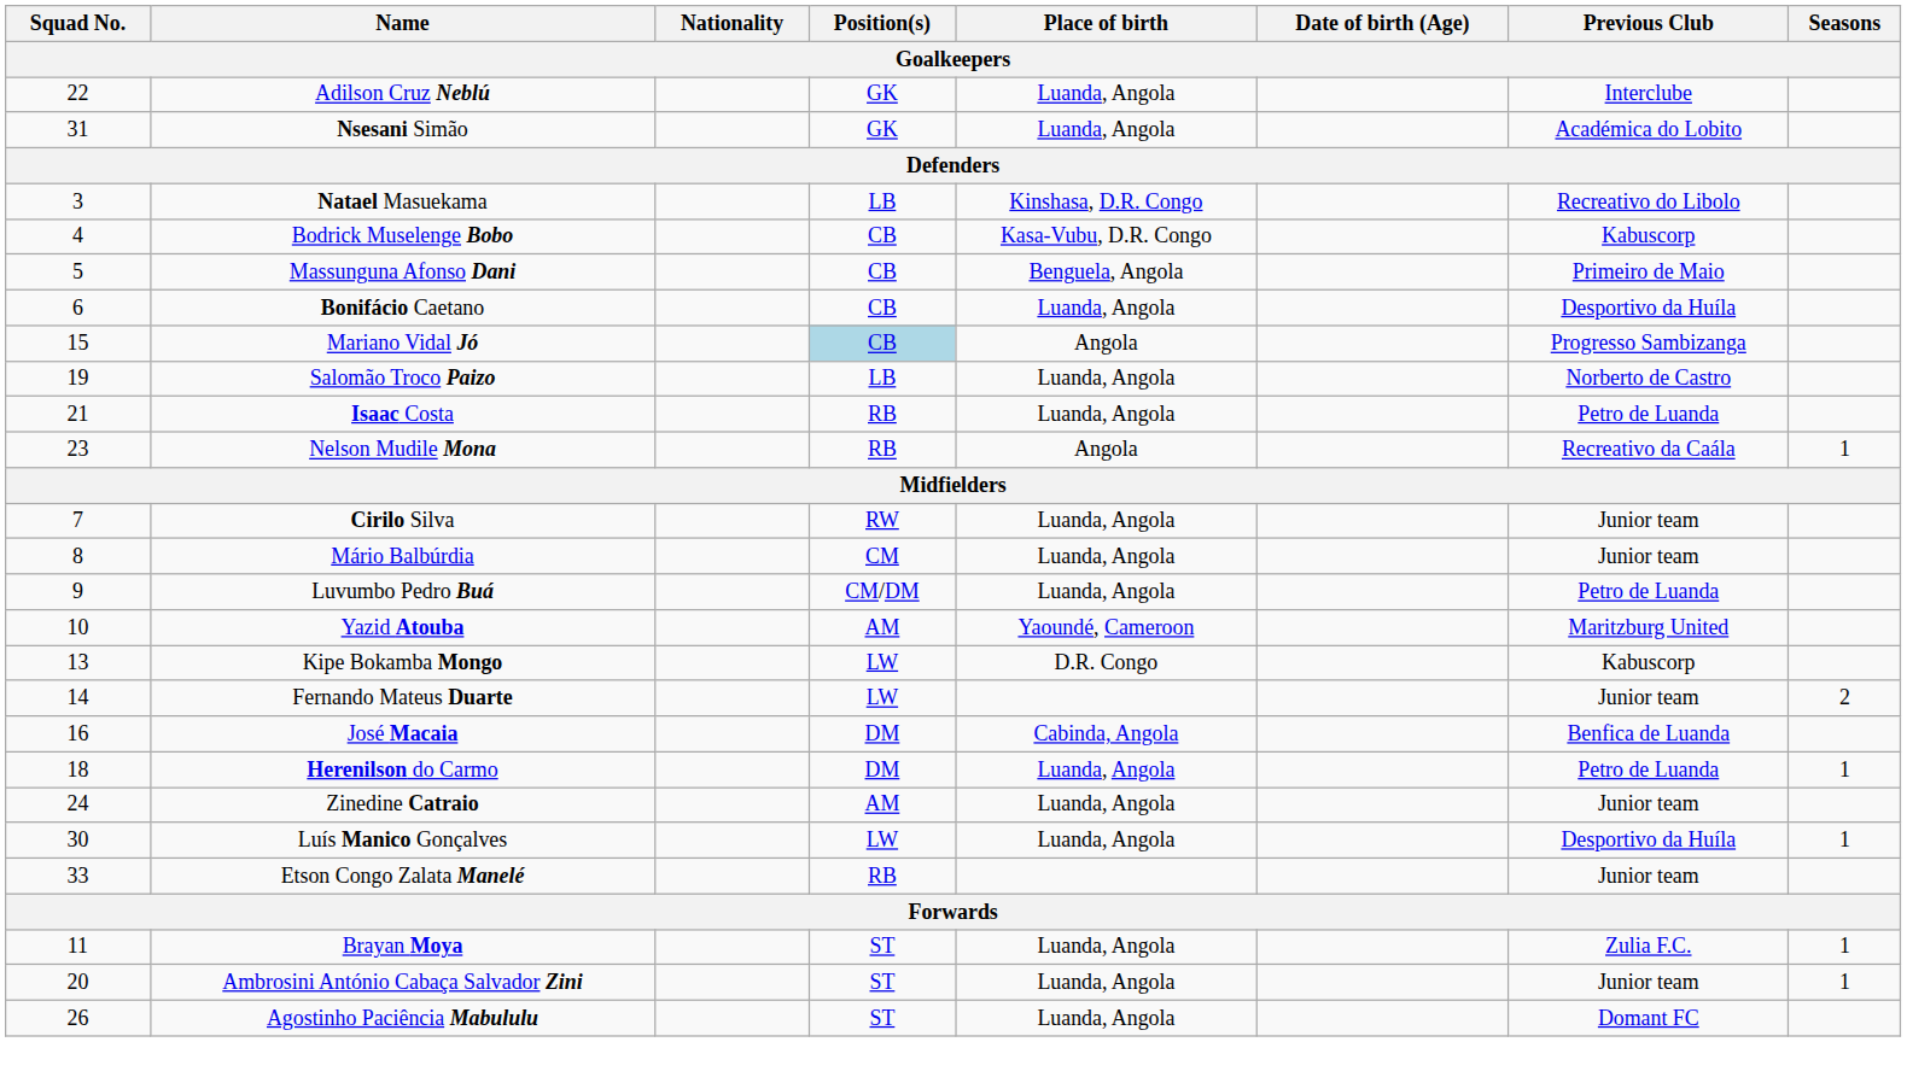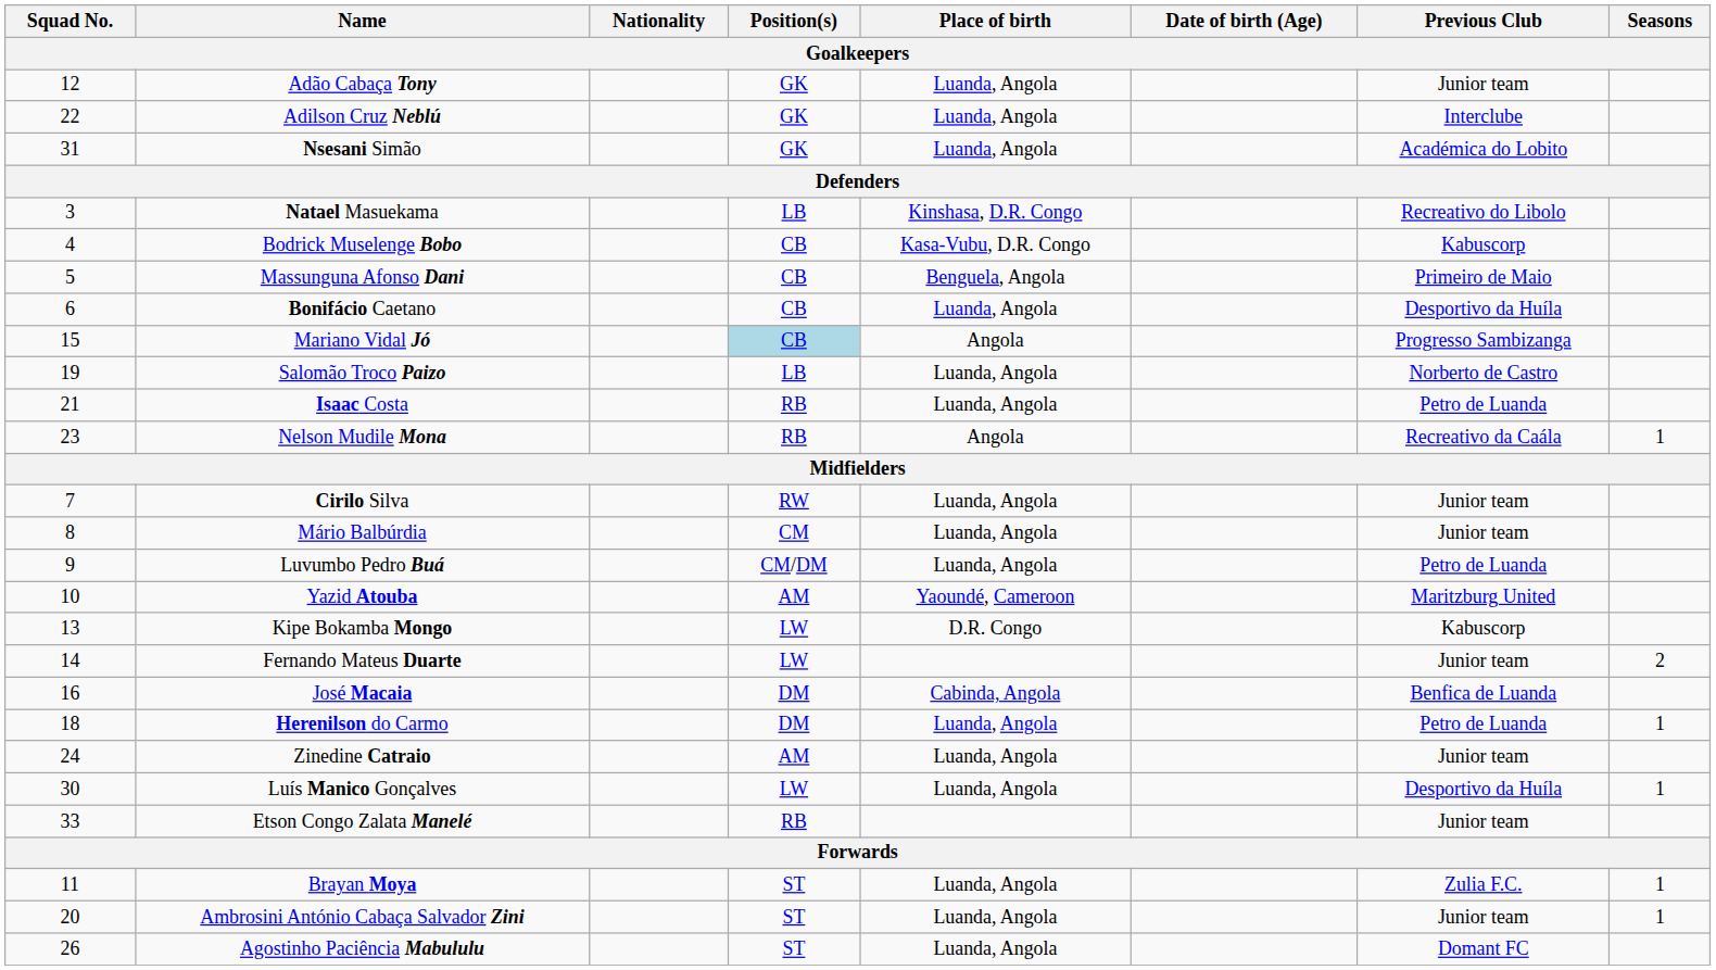 <table class="wikitable" style="text-align:center; font-size:90%; width:80%;">
 <tr>
 <th style="text-align:center;">Squad No.</th>
 <th style="text-align:center;">Name</th>
 <th style="text-align:center;">Nationality</th>
 <th style="text-align:center;">Position(s)</th>
 <th style="text-align:center;">Place of birth</th>
 <th style="text-align:center;">Date of birth (Age)</th>
 <th style="text-align:center;">Previous Club</th>
 <th style="text-align:center;">Seasons</th>
 </tr>
 <tr>
 <th colspan="8" style="text-align:center">Goalkeepers</th>
+</tr>
+<tr>
+<td>12</td>
+<td><a href='#'>Adão Cabaça</a> <strong><em>Tony</em></strong></td>
+<td></td>
+<td><a href='#'>GK</a></td>
+<td><a href='#'>Luanda</a>, Angola</td>
+<td></td>
+<td> Junior team</td>
+<td></td>
 </tr>
 <tr>
 <td>22</td>
 <td><a href='#'>Adilson Cruz</a> <strong><em>Neblú</em></strong></td>
 <td></td>
 <td><a href='#'>GK</a></td>
 <td><a href='#'>Luanda</a>, Angola</td>
 <td></td>
 <td> <a href='#'>Interclube</a></td>
 <td></td>
 </tr>
 <tr>
 <td>31</td>
 <td><strong>Nsesani</strong> Simão</td>
 <td></td>
 <td><a href='#'>GK</a></td>
 <td><a href='#'>Luanda</a>, Angola</td>
 <td></td>
 <td> <a href='#'>Académica do Lobito</a></td>
 <td></td>
 </tr>
 <tr>
 <th colspan="8" style="text-align:center">Defenders</th>
 </tr>
 <tr>
 <td>3</td>
 <td><strong>Natael</strong> Masuekama</td>
 <td></td>
 <td><a href='#'>LB</a></td>
 <td><a href='#'>Kinshasa</a>, <a href='#'>D.R. Congo</a></td>
 <td></td>
 <td> <a href='#'>Recreativo do Libolo</a></td>
 <td></td>
 </tr>
 <tr>
 <td>4</td>
 <td><a href='#'>Bodrick Muselenge</a> <strong><em>Bobo</em></strong></td>
 <td></td>
 <td><a href='#'>CB</a></td>
 <td><a href='#'>Kasa-Vubu</a>, D.R. Congo</td>
 <td></td>
 <td> <a href='#'>Kabuscorp</a></td>
 <td></td>
 </tr>
 <tr>
 <td>5</td>
 <td><a href='#'>Massunguna Afonso</a> <strong><em>Dani</em></strong></td>
 <td></td>
 <td><a href='#'>CB</a></td>
 <td><a href='#'>Benguela</a>, Angola</td>
 <td></td>
 <td> <a href='#'>Primeiro de Maio</a></td>
 <td></td>
 </tr>
 <tr>
 <td>6</td>
 <td><strong>Bonifácio</strong> Caetano</td>
 <td></td>
 <td><a href='#'>CB</a></td>
 <td><a href='#'>Luanda</a>, Angola</td>
 <td></td>
 <td> <a href='#'>Desportivo da Huíla</a></td>
 <td></td>
 </tr>
 <tr>
 <td>15</td>
 <td><a href='#'>Mariano Vidal</a> <strong><em>Jó</em></strong></td>
 <td></td>
 <td style="background: lightblue;"><a href='#'>CB</a></td>
 <td>Angola</td>
 <td></td>
 <td> <a href='#'>Progresso Sambizanga</a></td>
 <td></td>
 </tr>
 <tr>
 <td>19</td>
 <td><a href='#'>Salomão Troco</a> <strong><em>Paizo</em></strong></td>
 <td></td>
 <td><a href='#'>LB</a></td>
 <td>Luanda, Angola</td>
 <td></td>
 <td> <a href='#'>Norberto de Castro</a></td>
 <td></td>
 </tr>
 <tr>
 <td>21</td>
 <td><a href='#'><strong>Isaac</strong> Costa</a></td>
 <td></td>
 <td><a href='#'>RB</a></td>
 <td>Luanda, Angola</td>
 <td></td>
 <td> <a href='#'>Petro de Luanda</a></td>
 <td></td>
 </tr>
 <tr>
 <td>23</td>
 <td><a href='#'>Nelson Mudile</a> <strong><em>Mona</em></strong></td>
 <td></td>
 <td><a href='#'>RB</a></td>
 <td>Angola</td>
 <td></td>
 <td> <a href='#'>Recreativo da Caála</a></td>
 <td>1</td>
 </tr>
 <tr>
 <th colspan="8" style="text-align:center">Midfielders</th>
 </tr>
 <tr>
 <td>7</td>
 <td><strong>Cirilo</strong> Silva</td>
 <td></td>
 <td><a href='#'>RW</a></td>
 <td>Luanda, Angola</td>
 <td></td>
 <td> Junior team</td>
 <td></td>
 </tr>
 <tr>
 <td>8</td>
 <td><a href='#'>Mário Balbúrdia</a></td>
 <td></td>
 <td><a href='#'>CM</a></td>
 <td>Luanda, Angola</td>
 <td></td>
 <td> Junior team</td>
 <td></td>
 </tr>
 <tr>
 <td>9</td>
 <td>Luvumbo Pedro <strong><em>Buá</em></strong></td>
 <td></td>
 <td><a href='#'>CM</a>/<a href='#'>DM</a></td>
 <td>Luanda, Angola</td>
 <td></td>
 <td> <a href='#'>Petro de Luanda</a></td>
 <td></td>
 </tr>
 <tr>
 <td>10</td>
 <td><a href='#'>Yazid <strong>Atouba</strong></a></td>
 <td></td>
 <td><a href='#'>AM</a></td>
 <td><a href='#'>Yaoundé</a>, <a href='#'>Cameroon</a></td>
 <td></td>
 <td> <a href='#'>Maritzburg United</a></td>
 <td></td>
 </tr>
 <tr>
 <td>13</td>
 <td>Kipe Bokamba <strong>Mongo</strong></td>
 <td></td>
 <td><a href='#'>LW</a></td>
 <td>D.R. Congo</td>
 <td></td>
 <td> Kabuscorp</td>
 <td></td>
 </tr>
 <tr>
 <td>14</td>
 <td>Fernando Mateus <strong>Duarte</strong></td>
 <td></td>
 <td><a href='#'>LW</a></td>
 <td></td>
 <td></td>
 <td> Junior team</td>
 <td>2</td>
 </tr>
 <tr>
 <td>16</td>
 <td><a href='#'>José <strong>Macaia</strong></a></td>
 <td></td>
 <td><a href='#'>DM</a></td>
 <td><a href='#'>Cabinda, Angola</a></td>
 <td></td>
 <td> <a href='#'>Benfica de Luanda</a></td>
 <td></td>
 </tr>
 <tr>
 <td>18</td>
 <td><a href='#'><strong>Herenilson</strong> do Carmo</a></td>
 <td></td>
 <td><a href='#'>DM</a></td>
 <td><a href='#'>Luanda</a>, <a href='#'>Angola</a></td>
 <td></td>
 <td> <a href='#'>Petro de Luanda</a></td>
 <td>1</td>
 </tr>
 <tr>
 <td>24</td>
 <td>Zinedine <strong>Catraio</strong></td>
 <td></td>
 <td><a href='#'>AM</a></td>
 <td>Luanda, Angola</td>
 <td></td>
 <td> Junior team</td>
 <td></td>
 </tr>
 <tr>
 <td>30</td>
 <td>Luís <strong>Manico</strong> Gonçalves</td>
 <td></td>
 <td><a href='#'>LW</a></td>
 <td>Luanda, Angola</td>
 <td></td>
 <td> <a href='#'>Desportivo da Huíla</a></td>
 <td>1</td>
 </tr>
 <tr>
 <td>33</td>
 <td>Etson Congo Zalata <strong><em>Manelé</em></strong></td>
 <td></td>
 <td><a href='#'>RB</a></td>
 <td></td>
 <td></td>
 <td> Junior team</td>
 </tr>
 <tr>
 <th colspan="8" style="text-align:center">Forwards</th>
 </tr>
 <tr>
 <td>11</td>
 <td><a href='#'>Brayan <strong>Moya</strong></a></td>
 <td></td>
 <td><a href='#'>ST</a></td>
 <td>Luanda, Angola</td>
 <td></td>
 <td> <a href='#'>Zulia F.C.</a></td>
 <td>1</td>
 </tr>
 <tr>
 <td>20</td>
 <td><a href='#'>Ambrosini António Cabaça Salvador</a> <strong><em>Zini</em></strong></td>
 <td></td>
 <td><a href='#'>ST</a></td>
 <td>Luanda, Angola</td>
 <td></td>
 <td> Junior team</td>
 <td>1</td>
 </tr>
 <tr>
 <td>26</td>
 <td><a href='#'>Agostinho Paciência</a> <strong><em>Mabululu</em></strong></td>
 <td></td>
 <td><a href='#'>ST</a></td>
 <td>Luanda, Angola</td>
 <td></td>
 <td> <a href='#'>Domant FC</a></td>
 <td></td>
 </tr>
 </table>
